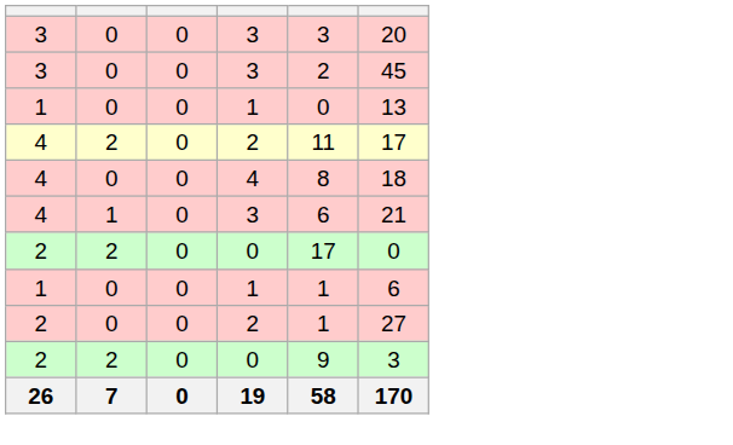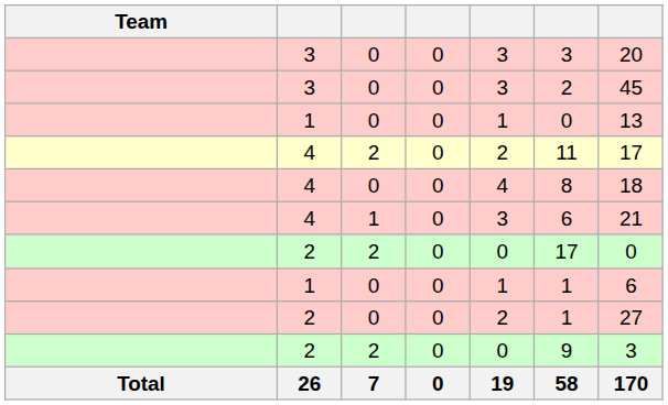 <table class="wikitable" style="font-size:95%; text-align:center">
 <tr>
+<th width=192>Team</th>
 <th width=40></th>
 <th width=40></th>
 <th width=40></th>
 <th width=40></th>
 <th width=40></th>
 <th width=40></th>
 </tr>
 <tr style="background:#ffcccc;">
+<td style="text-align:left;"></td>
 <td>3</td>
 <td>0</td>
 <td>0</td>
 <td>3</td>
 <td>3</td>
 <td>20</td>
 </tr>
 <tr style="background:#ffcccc;">
+<td style="text-align:left;"></td>
 <td>3</td>
 <td>0</td>
 <td>0</td>
 <td>3</td>
 <td>2</td>
 <td>45</td>
 </tr>
 <tr style="background:#ffcccc;">
+<td style="text-align:left;"></td>
 <td>1</td>
 <td>0</td>
 <td>0</td>
 <td>1</td>
 <td>0</td>
 <td>13</td>
 </tr>
 <tr style="background:#ffffcc;">
+<td style="text-align:left;"></td>
 <td>4</td>
 <td>2</td>
 <td>0</td>
 <td>2</td>
 <td>11</td>
 <td>17</td>
 </tr>
 <tr style="background:#ffcccc;">
+<td style="text-align:left;"></td>
 <td>4</td>
 <td>0</td>
 <td>0</td>
 <td>4</td>
 <td>8</td>
 <td>18</td>
 </tr>
 <tr style="background:#ffcccc;">
+<td style="text-align:left;"></td>
 <td>4</td>
 <td>1</td>
 <td>0</td>
 <td>3</td>
 <td>6</td>
 <td>21</td>
 </tr>
 <tr style="background:#ccffcc;">
+<td style="text-align:left;"></td>
 <td>2</td>
 <td>2</td>
 <td>0</td>
 <td>0</td>
 <td>17</td>
 <td>0</td>
 </tr>
 <tr style="background:#ffcccc;">
+<td style="text-align:left;"></td>
 <td>1</td>
 <td>0</td>
 <td>0</td>
 <td>1</td>
 <td>1</td>
 <td>6</td>
 </tr>
 <tr style="background:#ffcccc;">
+<td style="text-align:left;"></td>
 <td>2</td>
 <td>0</td>
 <td>0</td>
 <td>2</td>
 <td>1</td>
 <td>27</td>
 </tr>
 <tr style="background:#ccffcc;">
+<td style="text-align:left;"></td>
 <td>2</td>
 <td>2</td>
 <td>0</td>
 <td>0</td>
 <td>9</td>
 <td>3</td>
 </tr>
 <tr>
+<th>Total</th>
 <th>26</th>
 <th>7</th>
 <th>0</th>
 <th>19</th>
 <th>58</th>
 <th>170</th>
 </tr>
 </table>
